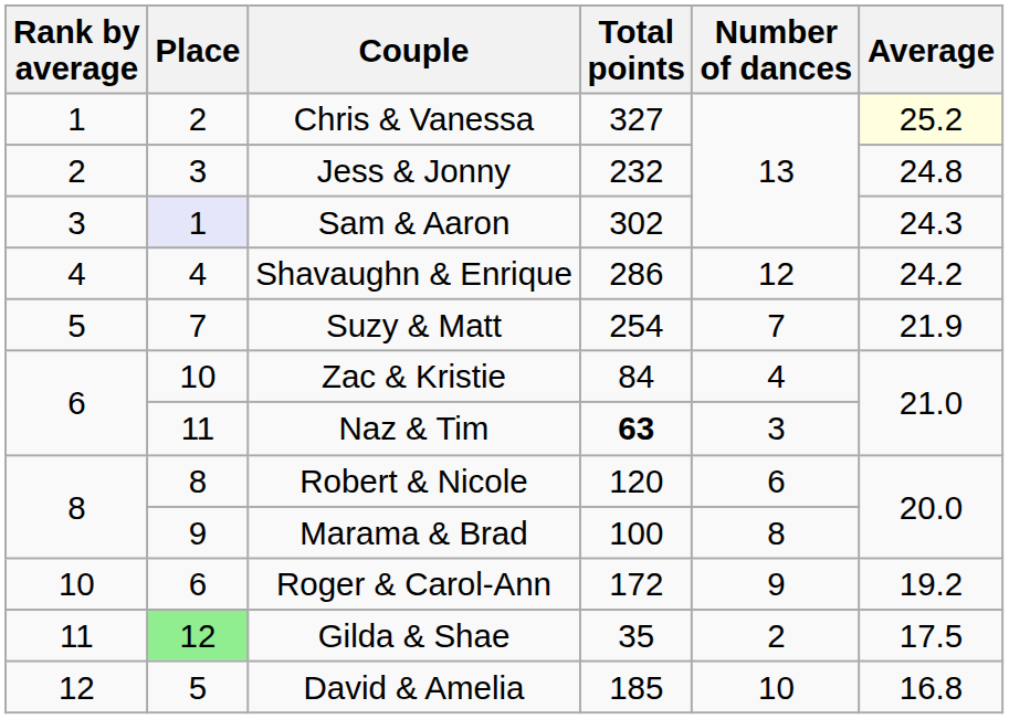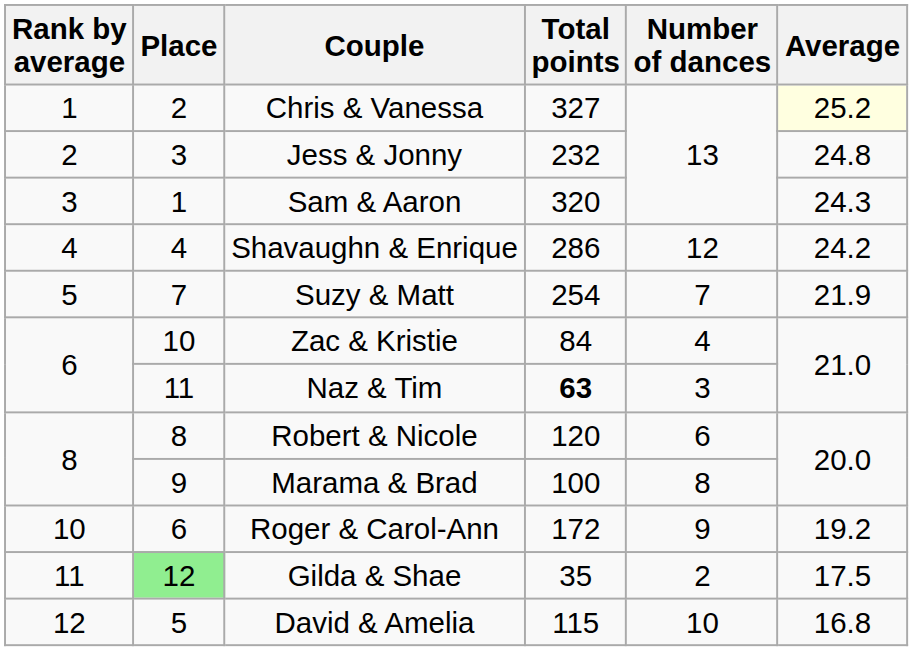 <table class="wikitable sortable" style="margin:auto; text-align:center; font-size:95%;">
 <tr>
 <th>Rank by<br>average</th>
 <th>Place</th>
 <th>Couple</th>
 <th>Total<br>points</th>
 <th>Number<br>of dances</th>
 <th>Average</th>
 </tr>
 <tr>
 <td>1</td>
 <td>2</td>
 <td>Chris & Vanessa</td>
 <td>327</td>
 <td rowspan="3">13</td>
 <td style="background: lightyellow;">25.2</td>
 </tr>
 <tr>
 <td>2</td>
 <td>3</td>
 <td>Jess & Jonny</td>
 <td>232</td>
 <td>24.8</td>
 </tr>
 <tr>
 <td>3</td>
-<td style="background: lavender;">1</td>
+<td>1</td>
 <td>Sam & Aaron</td>
-<td>302</td>
+<td>320</td>
 <td>24.3</td>
 </tr>
 <tr>
 <td>4</td>
 <td>4</td>
 <td>Shavaughn & Enrique</td>
 <td>286</td>
 <td>12</td>
 <td>24.2</td>
 </tr>
 <tr>
 <td>5</td>
 <td>7</td>
 <td>Suzy & Matt</td>
 <td>254</td>
 <td>7</td>
 <td>21.9</td>
 </tr>
 <tr>
 <td rowspan="2">6</td>
 <td>10</td>
 <td>Zac & Kristie</td>
 <td>84</td>
 <td>4</td>
 <td rowspan="2">21.0</td>
 </tr>
 <tr>
 <td>11</td>
 <td>Naz & Tim</td>
 <td><strong>63</strong></td>
 <td>3</td>
 </tr>
 <tr>
 <td rowspan="2">8</td>
 <td>8</td>
 <td>Robert & Nicole</td>
 <td>120</td>
 <td>6</td>
 <td rowspan="2">20.0</td>
 </tr>
 <tr>
 <td>9</td>
 <td>Marama & Brad</td>
 <td>100</td>
 <td>8</td>
 </tr>
 <tr>
 <td>10</td>
 <td>6</td>
 <td>Roger & Carol-Ann</td>
 <td>172</td>
 <td>9</td>
 <td>19.2</td>
 </tr>
 <tr>
 <td>11</td>
 <td style="background: lightgreen;">12</td>
 <td>Gilda & Shae</td>
 <td>35</td>
 <td>2</td>
 <td>17.5</td>
 </tr>
 <tr>
 <td>12</td>
 <td>5</td>
 <td>David & Amelia</td>
-<td>185</td>
+<td>115</td>
 <td>10</td>
 <td>16.8</td>
 </tr>
 </table>
